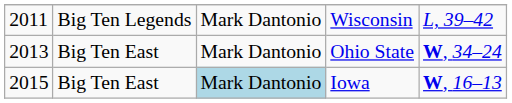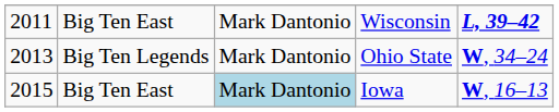 <table class="wikitable">
 <tr>
 </tr>
 <tr>
 <td>2011</td>
-<td>Big Ten Legends</td>
+<td>Big Ten East</td>
 <td>Mark Dantonio</td>
 <td><a href='#'>Wisconsin</a></td>
-<td><a href='#'><em>L, 39–42</em></a></td>
+<td><strong><a href='#'><em>L, 39–42</em></a></strong></td>
 </tr>
 <tr>
 <td>2013</td>
-<td>Big Ten East</td>
+<td>Big Ten Legends</td>
 <td>Mark Dantonio</td>
 <td><a href='#'>Ohio State</a></td>
 <td><a href='#'><strong>W</strong>, <em>34–24</em></a></td>
 </tr>
 <tr>
 <td>2015</td>
 <td>Big Ten East</td>
 <td style="background: lightblue;">Mark Dantonio</td>
 <td><a href='#'>Iowa</a></td>
 <td><a href='#'><strong>W</strong>, <em>16–13</em></a></td>
 </tr>
 </table>
